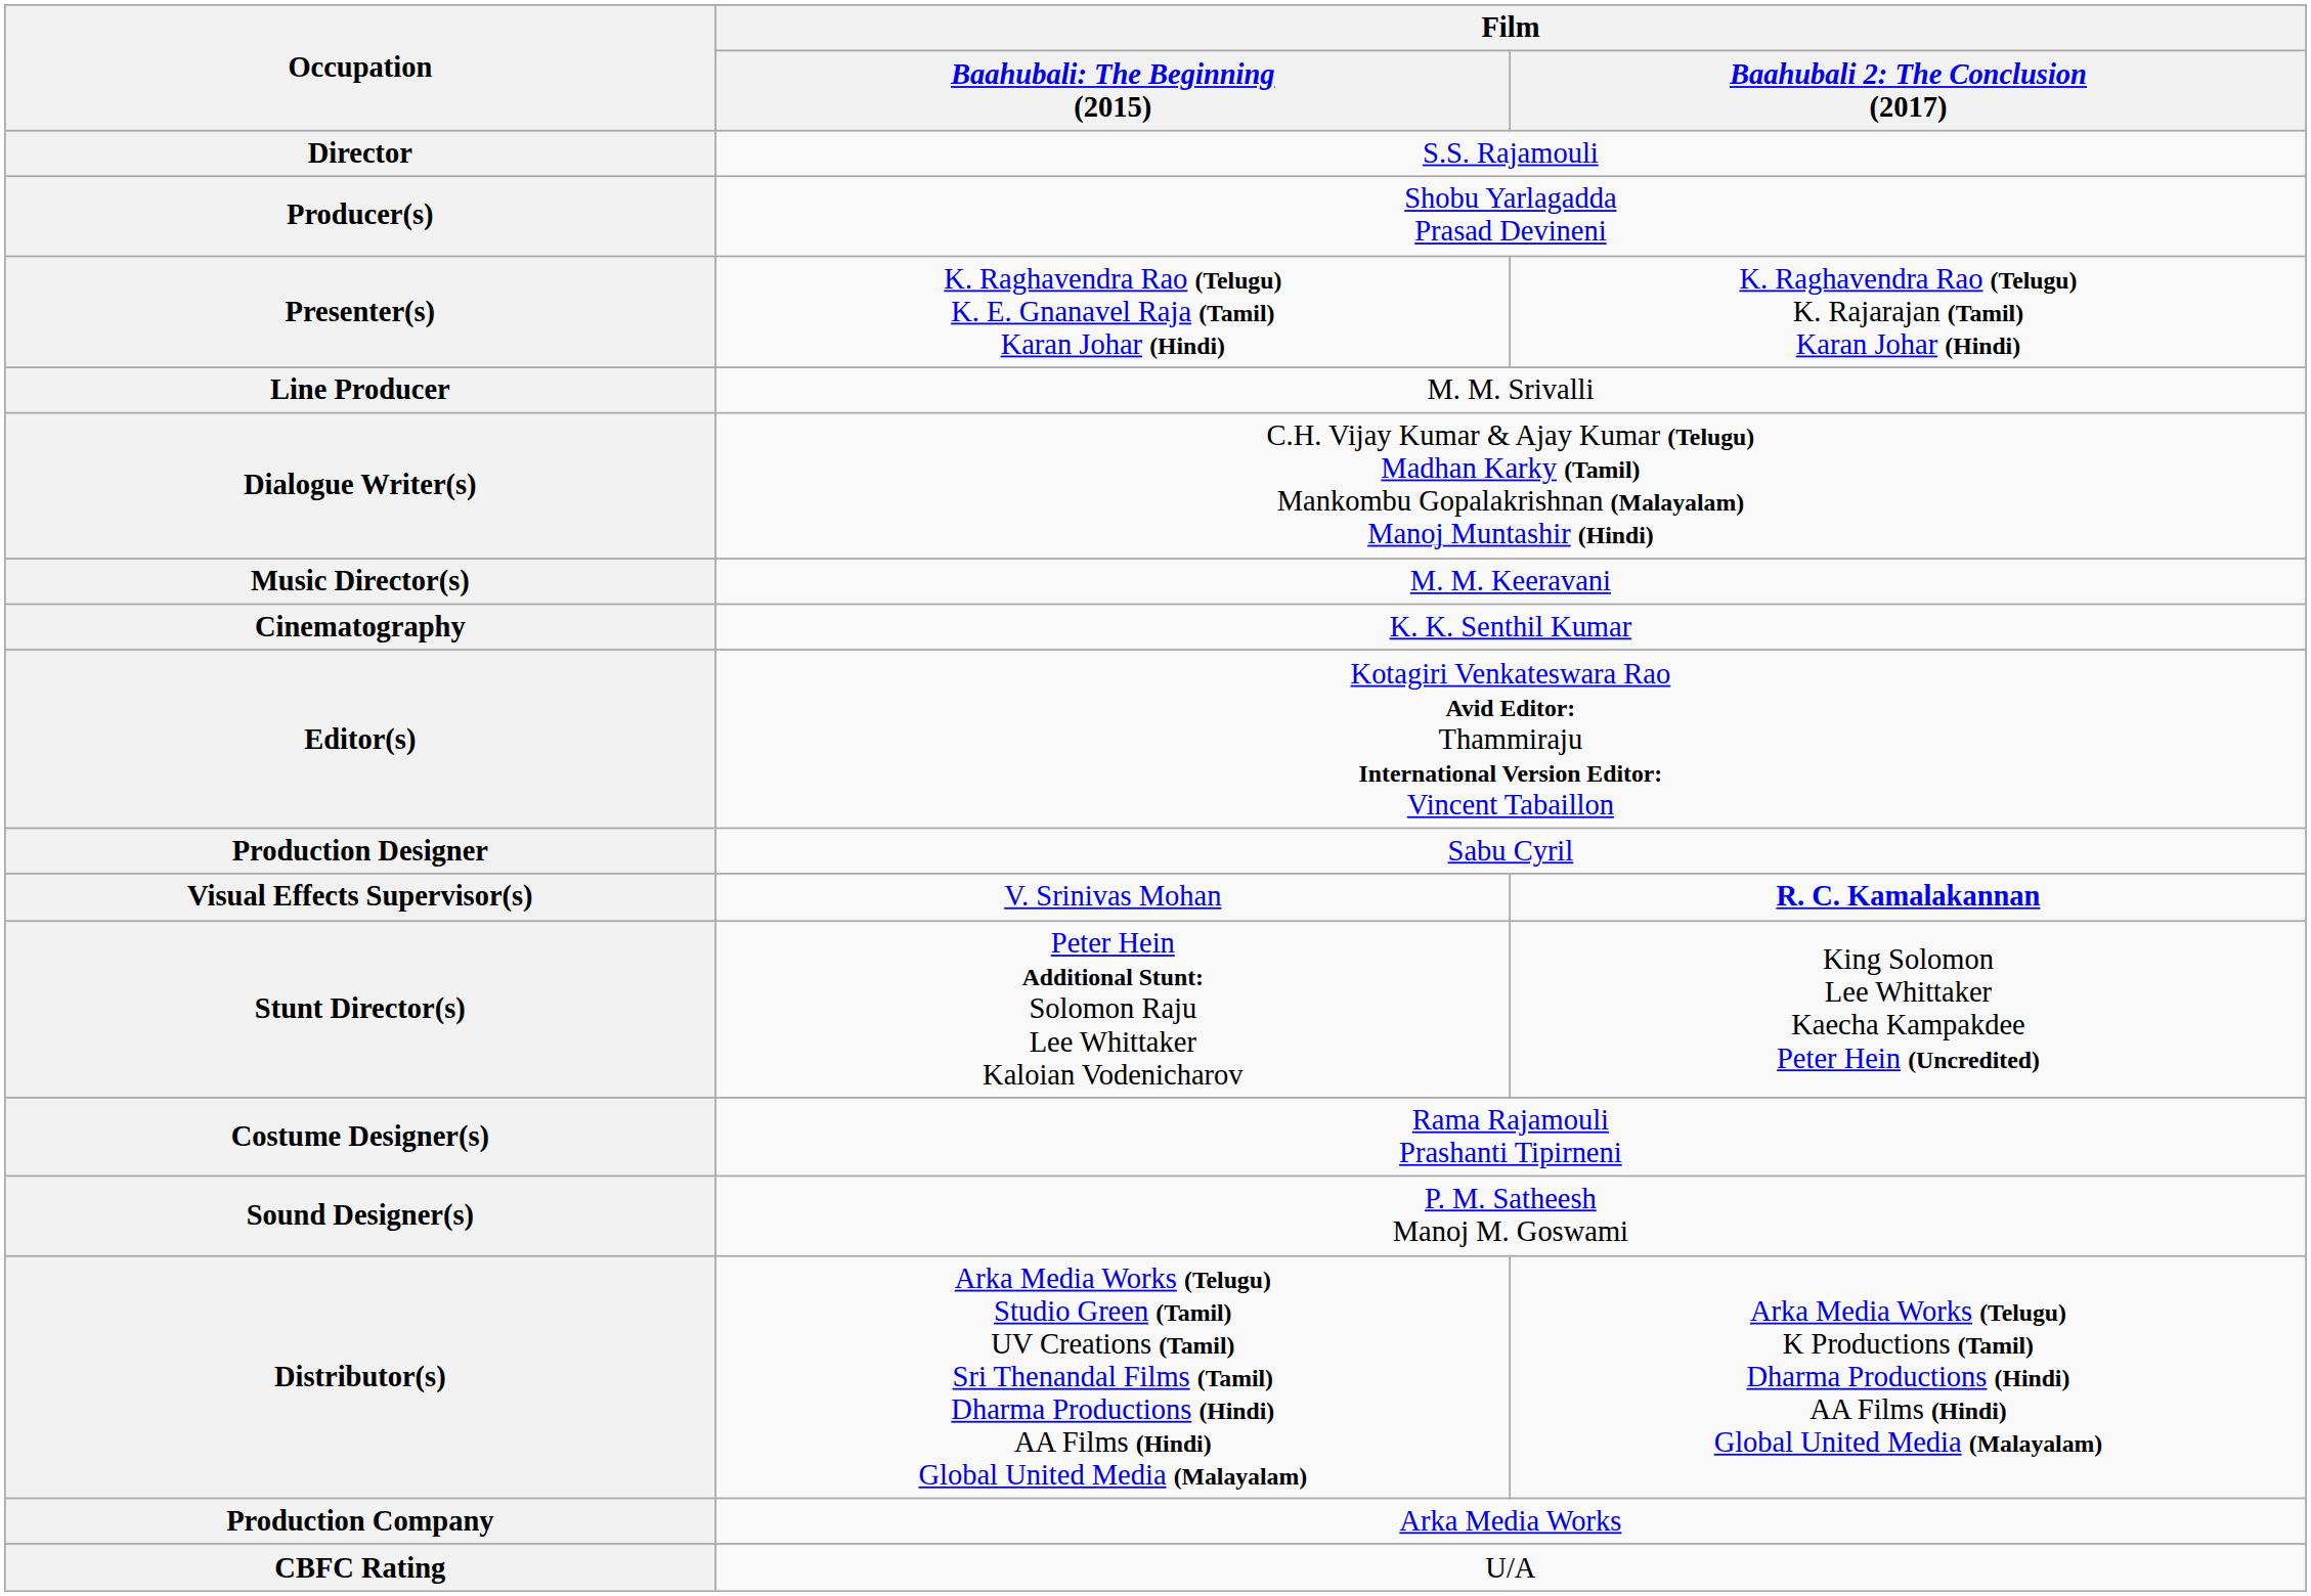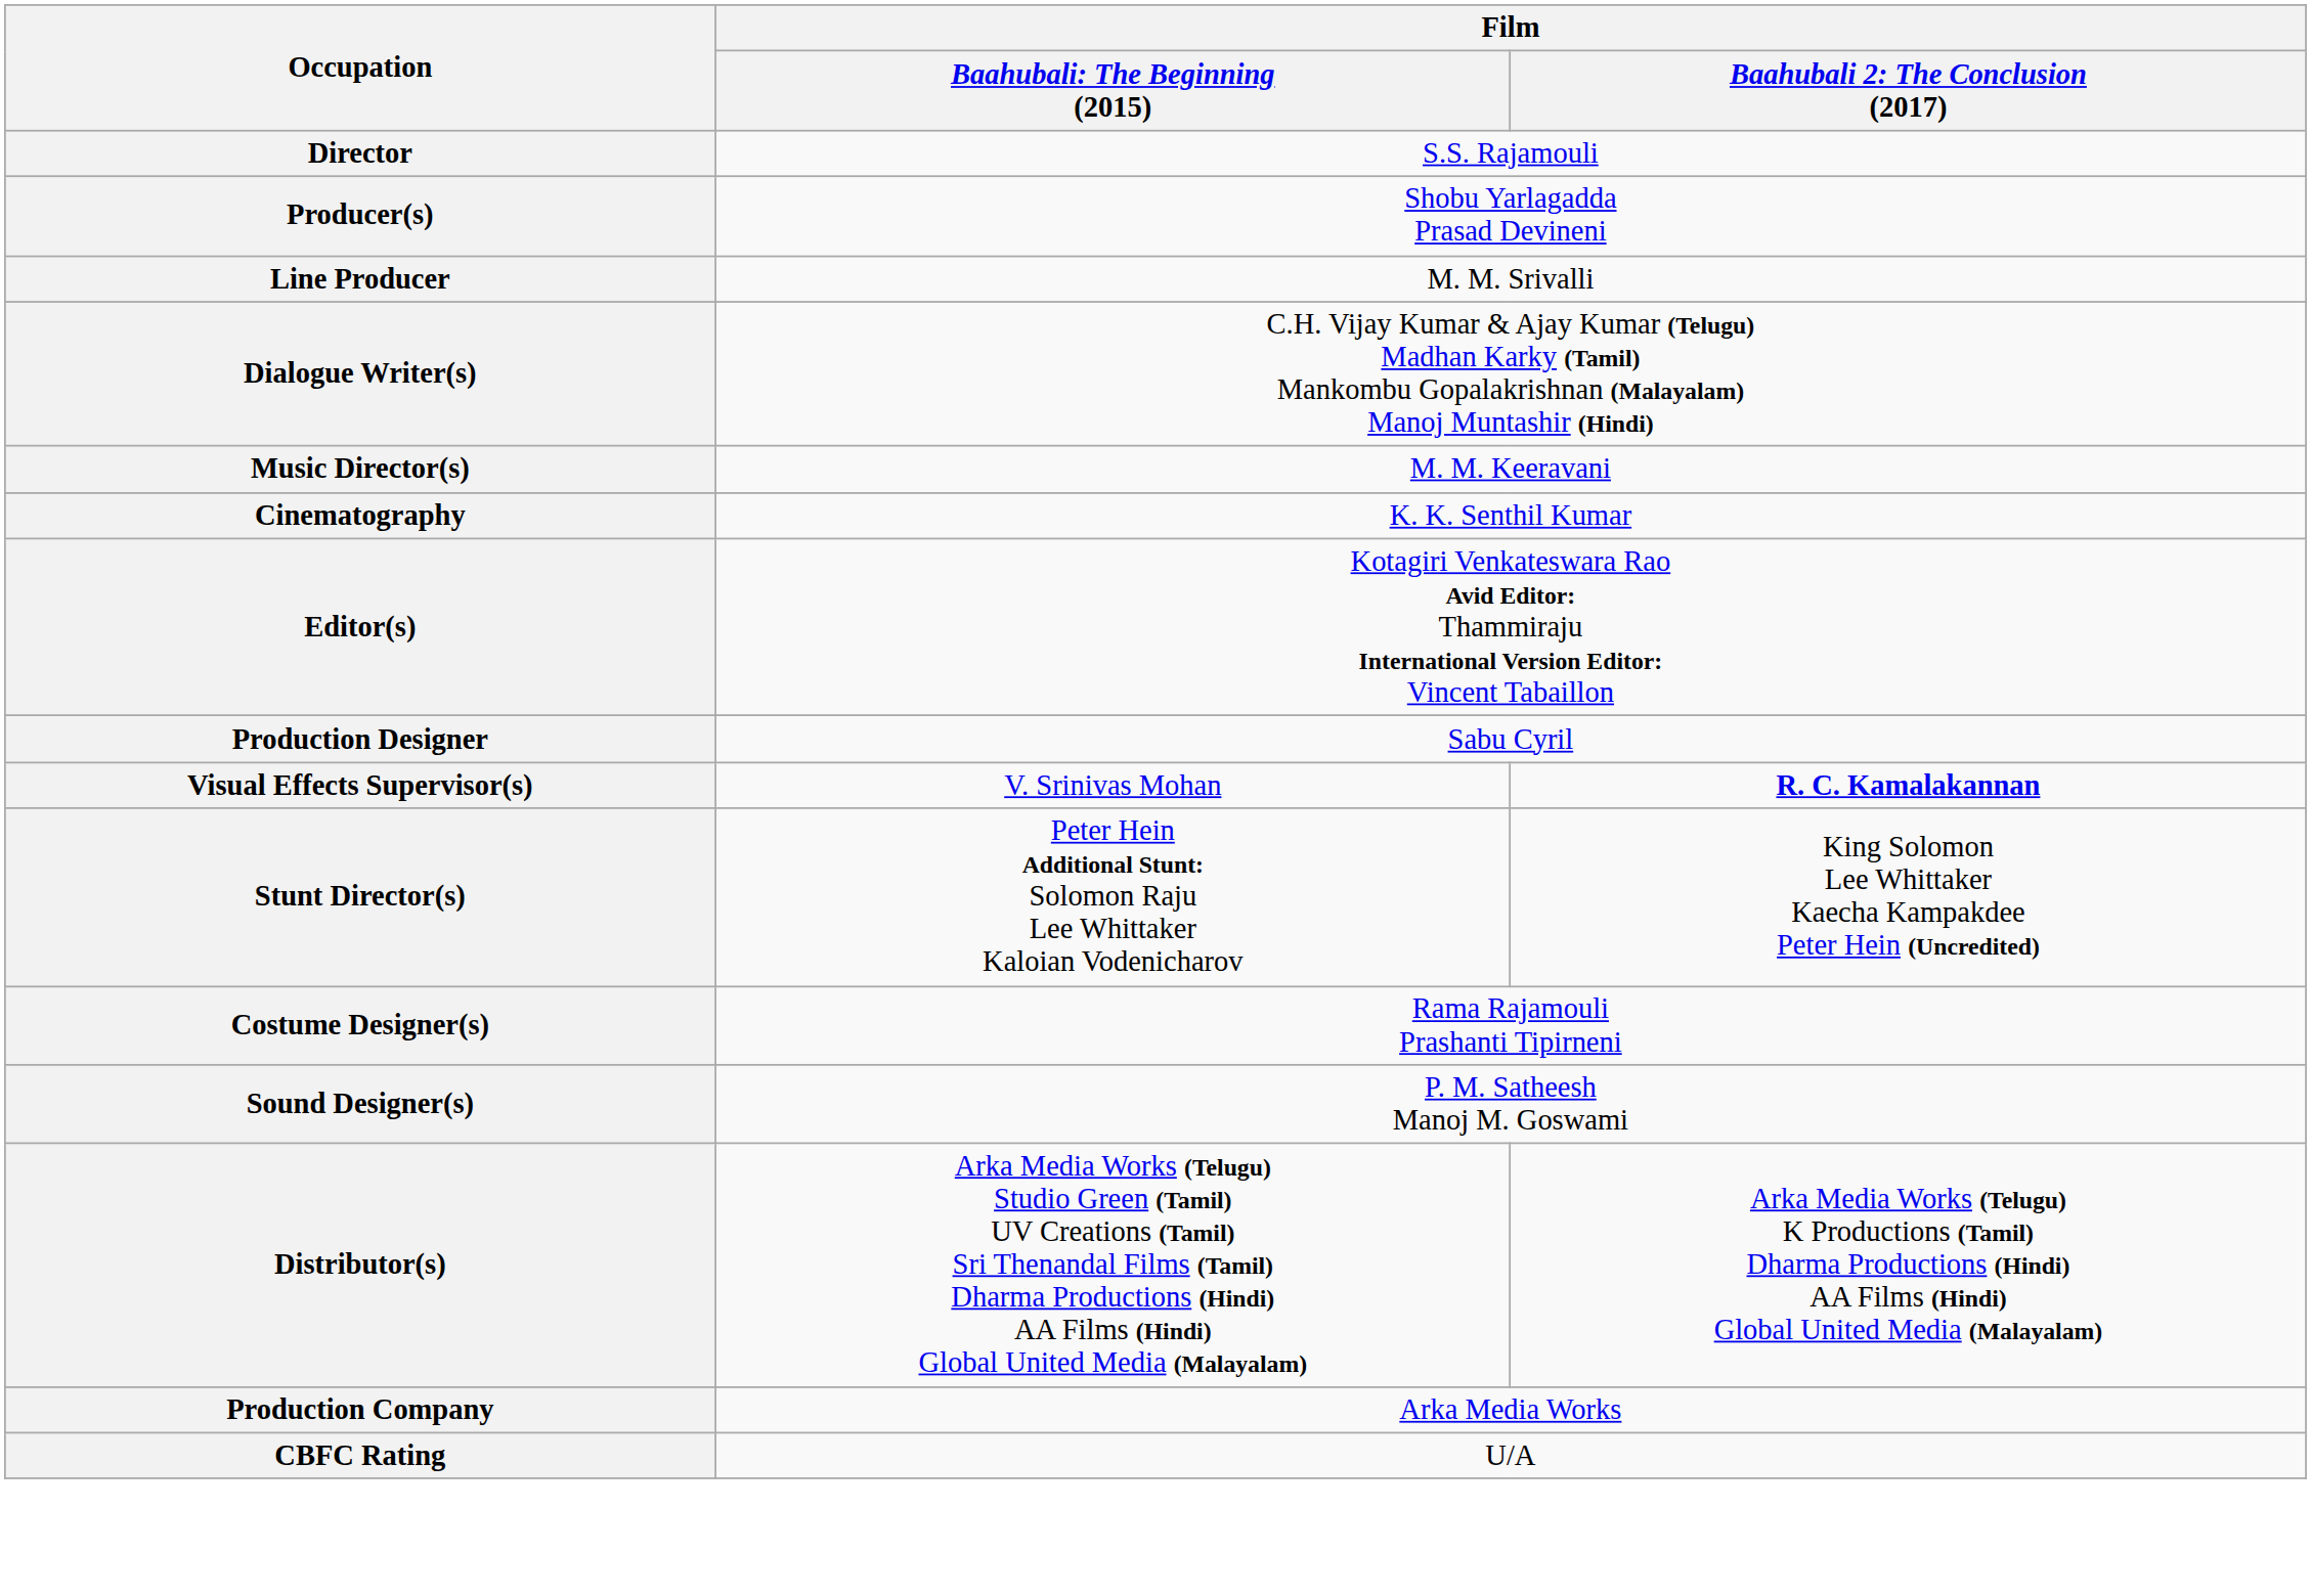 <table class="wikitable" style="text-align:center;" width="100%">
 <tr>
 <th rowspan="2">Occupation</th>
 <th colspan="2">Film</th>
 </tr>
 <tr>
 <th><em><a href='#'>Baahubali: The Beginning</a></em> <br>(2015)</th>
 <th><em><a href='#'>Baahubali 2: The Conclusion</a></em> <br>(2017)</th>
 </tr>
 <tr>
 <th>Director</th>
 <td colspan="2"><a href='#'>S.S. Rajamouli</a></td>
 </tr>
 <tr>
 <th>Producer(s)</th>
 <td colspan="2"><a href='#'>Shobu Yarlagadda</a><br><a href='#'>Prasad Devineni</a></td>
-</tr>
-<tr>
-<th>Presenter(s)</th>
-<td><a href='#'>K. Raghavendra Rao</a> <small><strong>(Telugu)</strong></small><br><a href='#'>K. E. Gnanavel Raja</a> <small><strong>(Tamil)</strong></small><br><a href='#'>Karan Johar</a> <small><strong>(Hindi)</strong></small></td>
-<td><a href='#'>K. Raghavendra Rao</a> <small><strong>(Telugu)</strong></small><br>K. Rajarajan <small><strong>(Tamil)</strong></small><br><a href='#'>Karan Johar</a> <small><strong>(Hindi)</strong></small></td>
 </tr>
 <tr>
 <th>Line Producer</th>
 <td colspan="2">M. M. Srivalli</td>
 </tr>
 <tr>
 <th>Dialogue Writer(s)</th>
 <td colspan="2">C.H. Vijay Kumar & Ajay Kumar <small><strong>(Telugu)</strong></small><br><a href='#'>Madhan Karky</a> <small><strong>(Tamil)</strong></small><br>Mankombu Gopalakrishnan <small><strong>(Malayalam)</strong></small><br><a href='#'>Manoj Muntashir</a> <small><strong>(Hindi)</strong></small></td>
 </tr>
 <tr>
 <th>Music Director(s)</th>
 <td colspan="2"><a href='#'>M. M. Keeravani</a></td>
 </tr>
 <tr>
 <th>Cinematography</th>
 <td colspan="2"><a href='#'>K. K. Senthil Kumar</a></td>
 </tr>
 <tr>
 <th>Editor(s)</th>
 <td colspan="2"><a href='#'>Kotagiri Venkateswara Rao</a><br><small><strong>Avid Editor:</strong></small><br>Thammiraju<br><small><strong>International Version Editor:</strong></small><br><a href='#'>Vincent Tabaillon</a></td>
 </tr>
 <tr>
 <th>Production Designer</th>
 <td colspan="2"><a href='#'>Sabu Cyril</a></td>
 </tr>
 <tr>
 <th>Visual Effects Supervisor(s)</th>
 <td><a href='#'>V. Srinivas Mohan</a></td>
 <td><strong><a href='#'>R. C. Kamalakannan</a></strong></td>
 </tr>
 <tr>
 <th>Stunt Director(s)</th>
 <td><a href='#'>Peter Hein</a><br><small><strong>Additional Stunt:</strong></small><br>Solomon Raju<br>Lee Whittaker<br>Kaloian Vodenicharov</td>
 <td>King Solomon<br>Lee Whittaker<br>Kaecha Kampakdee<br><a href='#'>Peter Hein</a> <small><strong>(Uncredited)</strong></small></td>
 </tr>
 <tr>
 <th>Costume Designer(s)</th>
 <td colspan="2"><a href='#'>Rama Rajamouli</a><br><a href='#'>Prashanti Tipirneni</a></td>
 </tr>
 <tr>
 <th>Sound Designer(s)</th>
 <td colspan="2"><a href='#'>P. M. Satheesh</a><br>Manoj M. Goswami</td>
 </tr>
 <tr>
 <th>Distributor(s)</th>
 <td><a href='#'>Arka Media Works</a> <strong><small>(Telugu)</small></strong><br><a href='#'>Studio Green</a> <strong><small>(Tamil)</small></strong><br>UV Creations <strong><small>(Tamil)</small></strong><br><a href='#'>Sri Thenandal Films</a> <strong><small>(Tamil)</small></strong><br><a href='#'>Dharma Productions</a> <strong><small>(Hindi)</small></strong><br>AA Films <strong><small>(Hindi)</small></strong><br><a href='#'>Global United Media</a> <strong><small>(Malayalam)</small></strong></td>
 <td><a href='#'>Arka Media Works</a> <strong><small>(Telugu)</small></strong><br>K Productions <strong><small>(Tamil)</small></strong><br><a href='#'>Dharma Productions</a> <strong><small>(Hindi)</small></strong><br>AA Films <strong><small>(Hindi)</small></strong><br><a href='#'>Global United Media</a> <strong><small>(Malayalam)</small></strong></td>
 </tr>
 <tr>
 <th>Production Company</th>
 <td colspan="2"><a href='#'>Arka Media Works</a></td>
 </tr>
 <tr>
 <th>CBFC Rating</th>
 <td colspan="2">U/A</td>
 </tr>
 </table>
